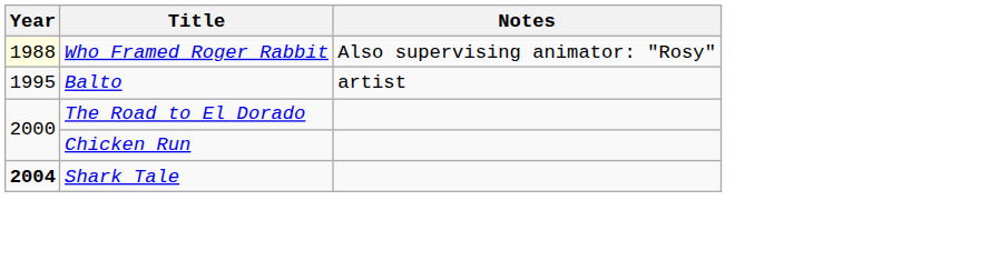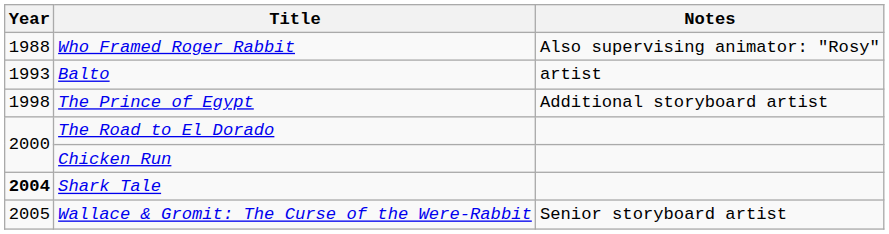 <table class="wikitable">
 <tr>
 <th>Year</th>
 <th>Title</th>
 <th>Notes</th>
 </tr>
 <tr>
-<td style="background: lightyellow;">1988</td>
+<td>1988</td>
 <td><em><a href='#'>Who Framed Roger Rabbit</a></em></td>
 <td>Also supervising animator: "Rosy"</td>
 </tr>
 <tr>
-<td>1995</td>
+<td>1993</td>
 <td><em><a href='#'>Balto</a></em></td>
 <td> artist</td>
+</tr>
+<tr>
+<td>1998</td>
+<td><em><a href='#'>The Prince of Egypt</a></em></td>
+<td>Additional storyboard artist</td>
 </tr>
 <tr>
 <td rowspan="2">2000</td>
 <td><em><a href='#'>The Road to El Dorado</a></em></td>
 <td></td>
 </tr>
 <tr>
 <td><em><a href='#'>Chicken Run</a></em></td>
 <td></td>
 </tr>
 <tr>
 <td><strong>2004</strong></td>
 <td><em><a href='#'>Shark Tale</a></em></td>
 <td></td>
 </tr>
+<tr>
+<td>2005</td>
+<td><em><a href='#'>Wallace & Gromit: The Curse of the Were-Rabbit</a></em></td>
+<td>Senior storyboard artist</td>
+</tr>
 </table>
